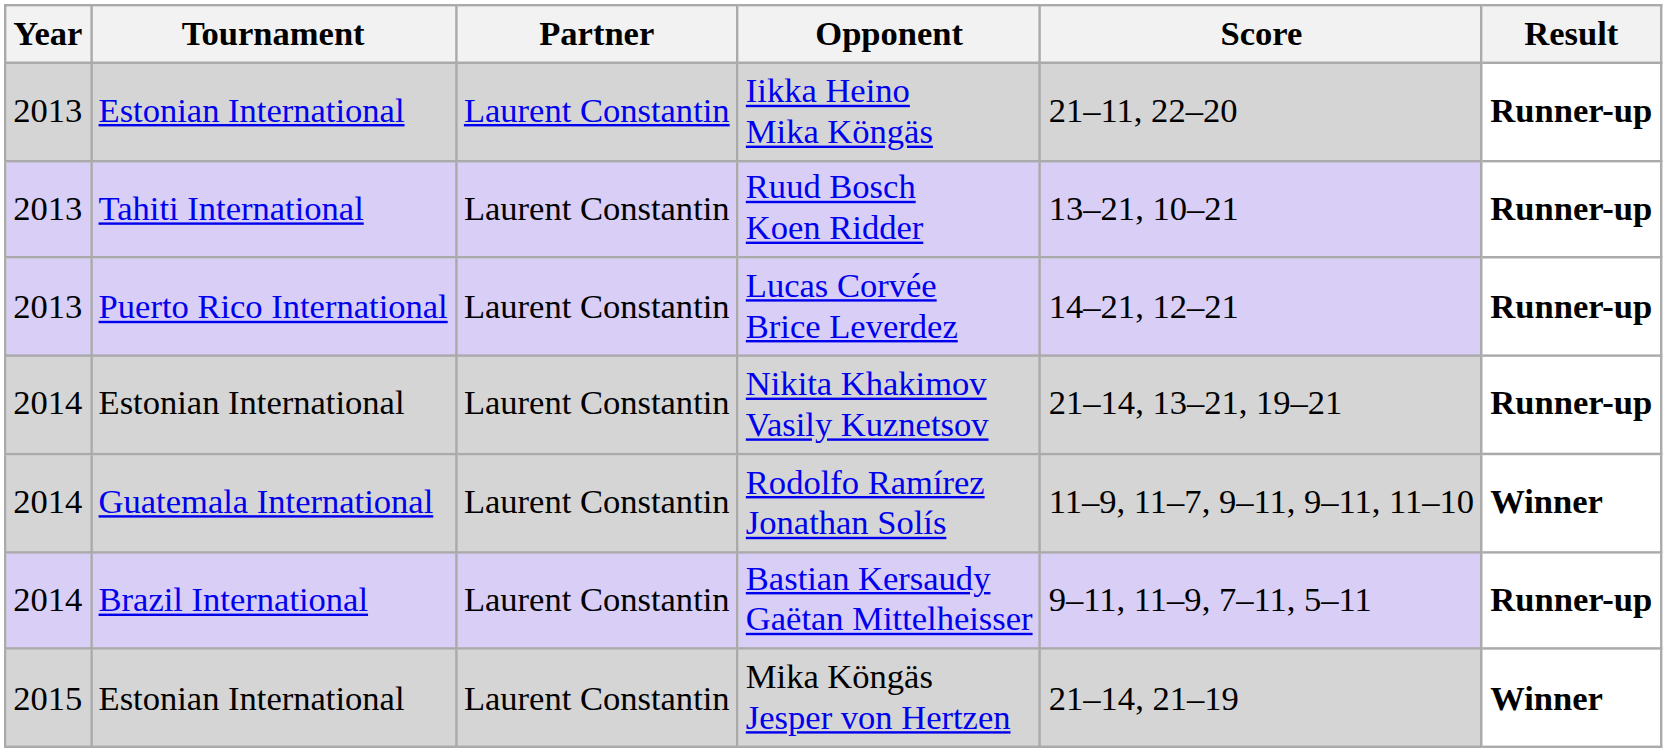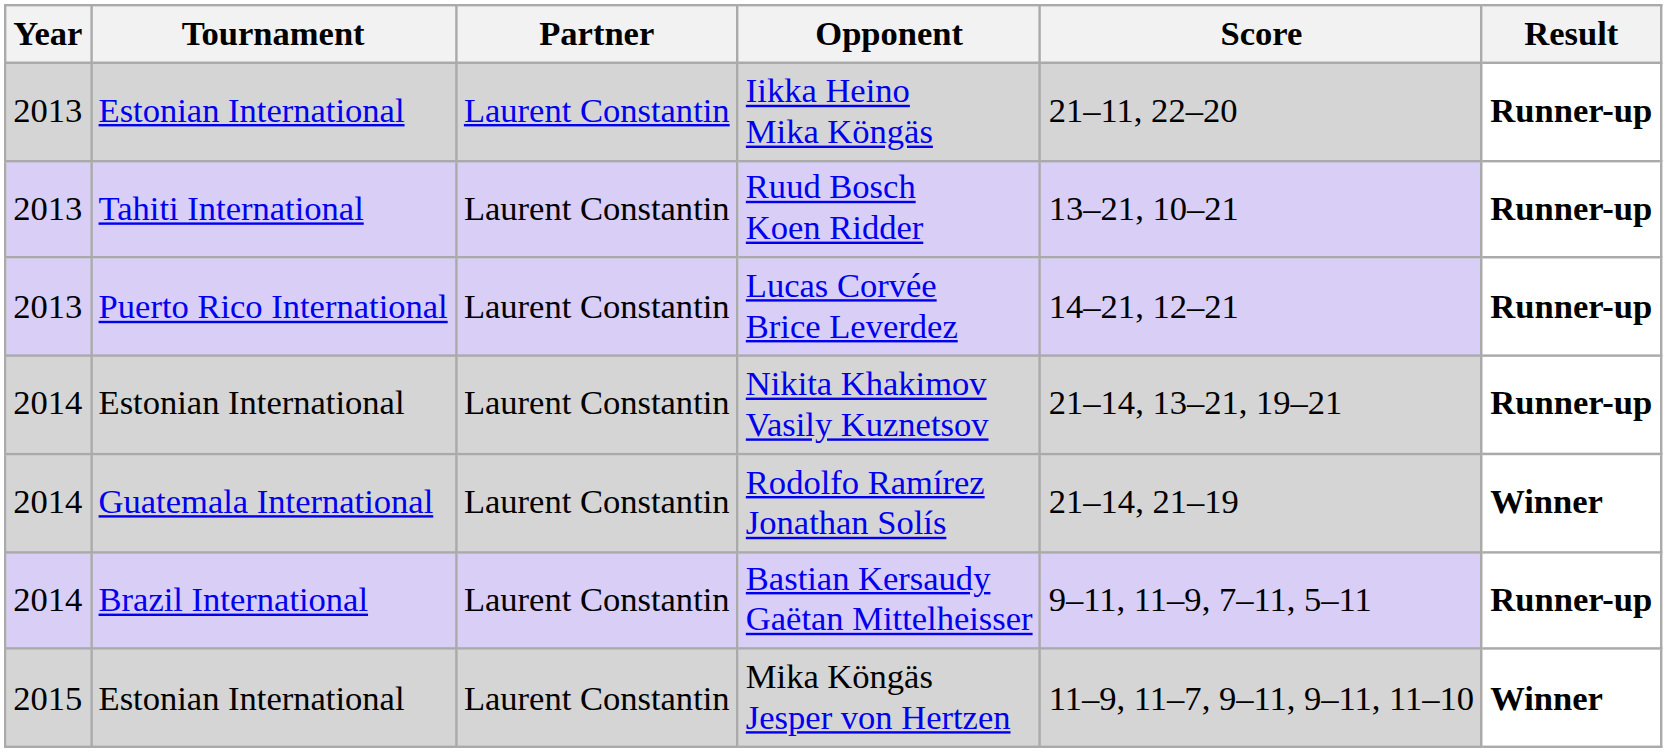 <table class="sortable wikitable" style="font-size: 90%;">
 <tr>
 <th>Year</th>
 <th>Tournament</th>
 <th>Partner</th>
 <th>Opponent</th>
 <th>Score</th>
 <th>Result</th>
 </tr>
 <tr style="background:#D5D5D5">
 <td align="center">2013</td>
 <td align="left"><a href='#'>Estonian International</a></td>
 <td align="left"> <a href='#'>Laurent Constantin</a></td>
 <td align="left"> <a href='#'>Iikka Heino</a><br> <a href='#'>Mika Köngäs</a></td>
 <td align="left">21–11, 22–20</td>
 <td style="text-align:left; background:white"> <strong>Runner-up</strong></td>
 </tr>
 <tr style="background:#D8CEF6">
 <td align="center">2013</td>
 <td align="left"><a href='#'>Tahiti International</a></td>
 <td align="left"> Laurent Constantin</td>
 <td align="left"> <a href='#'>Ruud Bosch</a><br> <a href='#'>Koen Ridder</a></td>
 <td align="left">13–21, 10–21</td>
 <td style="text-align:left; background:white"> <strong>Runner-up</strong></td>
 </tr>
 <tr style="background:#D8CEF6">
 <td align="center">2013</td>
 <td align="left"><a href='#'>Puerto Rico International</a></td>
 <td align="left"> Laurent Constantin</td>
 <td align="left"> <a href='#'>Lucas Corvée</a><br> <a href='#'>Brice Leverdez</a></td>
 <td align="left">14–21, 12–21</td>
 <td style="text-align:left; background:white"> <strong>Runner-up</strong></td>
 </tr>
 <tr style="background:#D5D5D5">
 <td align="center">2014</td>
 <td align="left">Estonian International</td>
 <td align="left"> Laurent Constantin</td>
 <td align="left"> <a href='#'>Nikita Khakimov</a><br> <a href='#'>Vasily Kuznetsov</a></td>
 <td align="left">21–14, 13–21, 19–21</td>
 <td style="text-align:left; background:white"> <strong>Runner-up</strong></td>
 </tr>
 <tr style="background:#D5D5D5">
 <td align="center">2014</td>
 <td align="left"><a href='#'>Guatemala International</a></td>
 <td align="left"> Laurent Constantin</td>
 <td align="left"> <a href='#'>Rodolfo Ramírez</a><br> <a href='#'>Jonathan Solís</a></td>
-<td align="left">11–9, 11–7, 9–11, 9–11, 11–10</td>
+<td align="left">21–14, 21–19</td>
 <td style="text-align:left; background:white"> <strong>Winner</strong></td>
 </tr>
 <tr style="background:#D8CEF6">
 <td align="center">2014</td>
 <td align="left"><a href='#'>Brazil International</a></td>
 <td align="left"> Laurent Constantin</td>
 <td align="left"> <a href='#'>Bastian Kersaudy</a><br> <a href='#'>Gaëtan Mittelheisser</a></td>
 <td align="left">9–11, 11–9, 7–11, 5–11</td>
 <td style="text-align:left; background:white"> <strong>Runner-up</strong></td>
 </tr>
 <tr style="background:#D5D5D5">
 <td align="center">2015</td>
 <td align="left">Estonian International</td>
 <td align="left"> Laurent Constantin</td>
 <td align="left"> Mika Köngäs<br> <a href='#'>Jesper von Hertzen</a></td>
-<td align="left">21–14, 21–19</td>
+<td align="left">11–9, 11–7, 9–11, 9–11, 11–10</td>
 <td style="text-align:left; background:white"> <strong>Winner</strong></td>
 </tr>
 </table>
